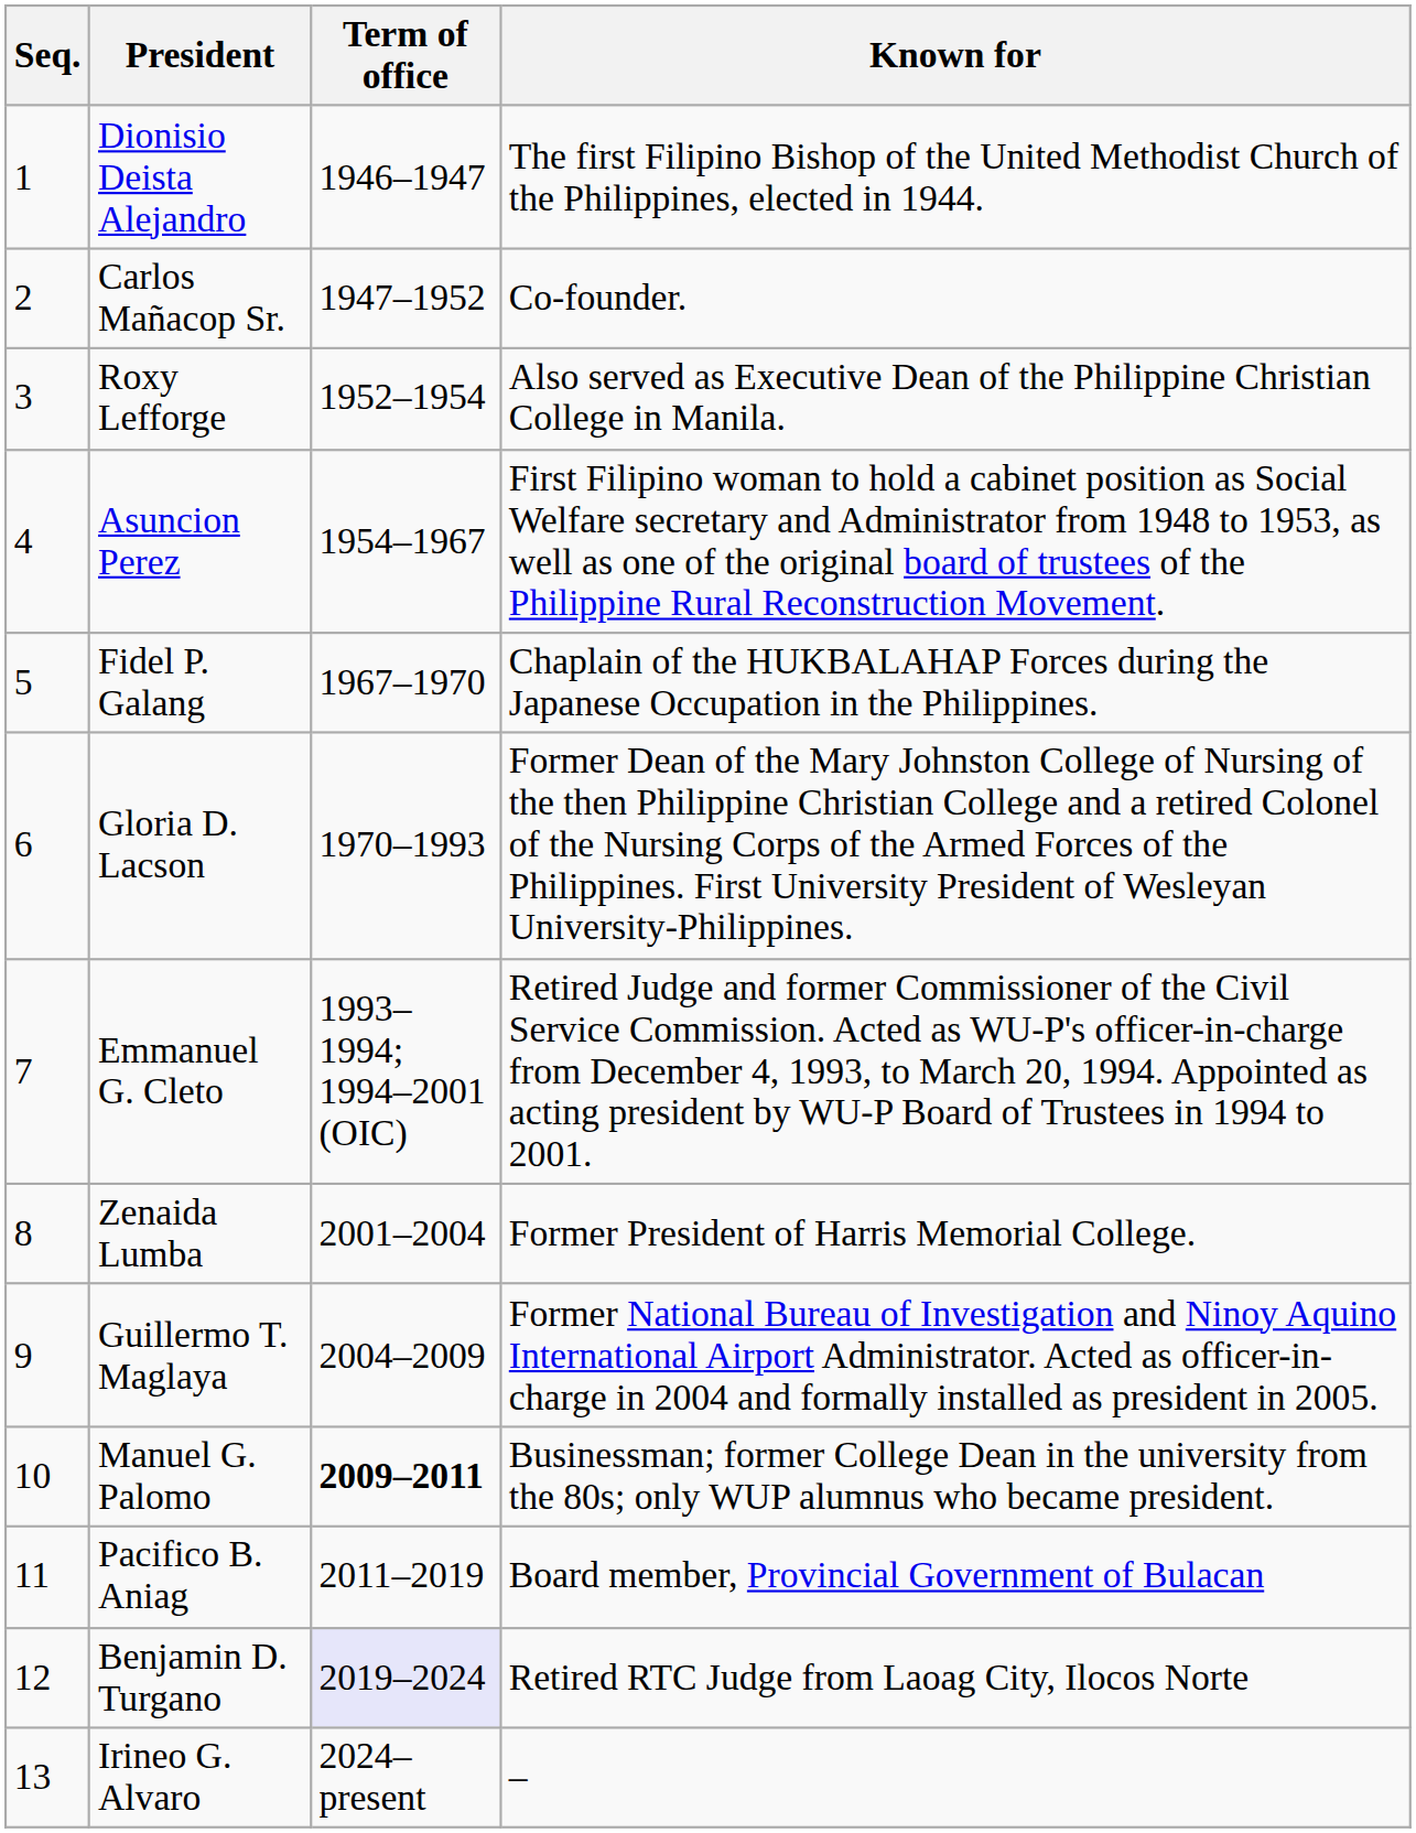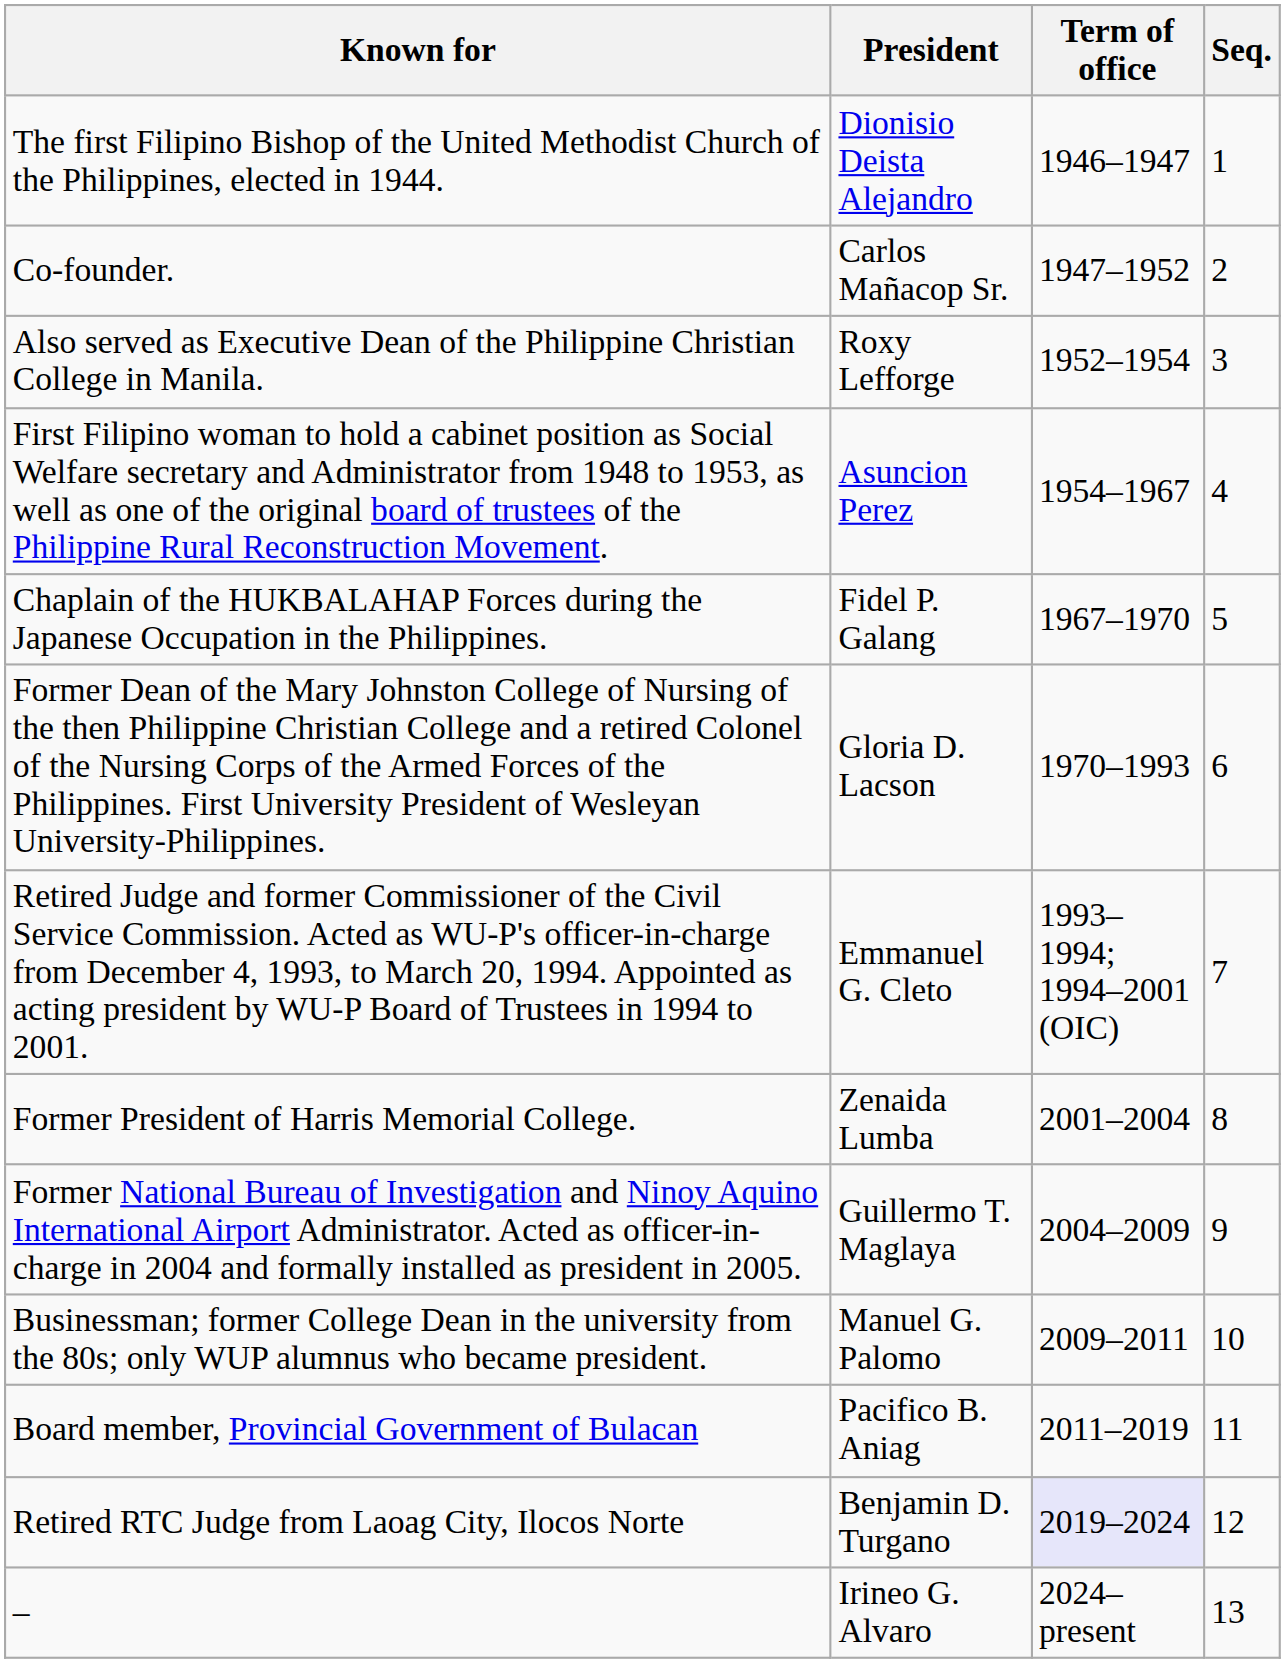 <table class="wikitable">
 <tr>
-<th>Seq.</th>
+<th>Known for</th>
 <th>President</th>
 <th>Term of office</th>
-<th>Known for</th>
+<th>Seq.</th>
 </tr>
 <tr>
-<td>1</td>
+<td>The first Filipino Bishop of the United Methodist Church of the Philippines, elected in 1944.</td>
 <td><a href='#'>Dionisio Deista Alejandro</a></td>
 <td>1946–1947</td>
-<td>The first Filipino Bishop of the United Methodist Church of the Philippines, elected in 1944.</td>
+<td>1</td>
 </tr>
 <tr>
-<td>2</td>
+<td>Co-founder.</td>
 <td>Carlos Mañacop Sr.</td>
 <td>1947–1952</td>
-<td>Co-founder.</td>
+<td>2</td>
 </tr>
 <tr>
-<td>3</td>
+<td>Also served as Executive Dean of the Philippine Christian College in Manila.</td>
 <td>Roxy Lefforge</td>
 <td>1952–1954</td>
-<td>Also served as Executive Dean of the Philippine Christian College in Manila.</td>
+<td>3</td>
 </tr>
 <tr>
-<td>4</td>
+<td>First Filipino woman to hold a cabinet position as Social Welfare secretary and Administrator from 1948 to 1953, as well as one of the original <a href='#'>board of trustees</a> of the <a href='#'>Philippine Rural Reconstruction Movement</a>.</td>
 <td><a href='#'>Asuncion Perez</a></td>
 <td>1954–1967</td>
-<td>First Filipino woman to hold a cabinet position as Social Welfare secretary and Administrator from 1948 to 1953, as well as one of the original <a href='#'>board of trustees</a> of the <a href='#'>Philippine Rural Reconstruction Movement</a>.</td>
+<td>4</td>
 </tr>
 <tr>
-<td>5</td>
+<td>Chaplain of the HUKBALAHAP Forces during the Japanese Occupation in the Philippines.</td>
 <td>Fidel P. Galang</td>
 <td>1967–1970</td>
-<td>Chaplain of the HUKBALAHAP Forces during the Japanese Occupation in the Philippines.</td>
+<td>5</td>
 </tr>
 <tr>
-<td>6</td>
+<td>Former Dean of the Mary Johnston College of Nursing of the then Philippine Christian College and a retired Colonel of the Nursing Corps of the Armed Forces of the Philippines. First University President of Wesleyan University-Philippines.</td>
 <td>Gloria D. Lacson</td>
 <td>1970–1993</td>
-<td>Former Dean of the Mary Johnston College of Nursing of the then Philippine Christian College and a retired Colonel of the Nursing Corps of the Armed Forces of the Philippines. First University President of Wesleyan University-Philippines.</td>
+<td>6</td>
 </tr>
 <tr>
-<td>7</td>
+<td>Retired Judge and former Commissioner of the Civil Service Commission. Acted as WU-P's officer-in-charge from December 4, 1993, to March 20, 1994. Appointed as acting president by WU-P Board of Trustees in 1994 to 2001.</td>
 <td>Emmanuel G. Cleto</td>
 <td>1993–1994; 1994–2001 (OIC)</td>
-<td>Retired Judge and former Commissioner of the Civil Service Commission. Acted as WU-P's officer-in-charge from December 4, 1993, to March 20, 1994. Appointed as acting president by WU-P Board of Trustees in 1994 to 2001.</td>
+<td>7</td>
 </tr>
 <tr>
-<td>8</td>
+<td>Former President of Harris Memorial College.</td>
 <td>Zenaida Lumba</td>
 <td>2001–2004</td>
-<td>Former President of Harris Memorial College.</td>
+<td>8</td>
 </tr>
 <tr>
-<td>9</td>
+<td>Former <a href='#'>National Bureau of Investigation</a> and <a href='#'>Ninoy Aquino International Airport</a> Administrator. Acted as officer-in-charge in 2004 and formally installed as president in 2005.</td>
 <td>Guillermo T. Maglaya</td>
 <td>2004–2009</td>
-<td>Former <a href='#'>National Bureau of Investigation</a> and <a href='#'>Ninoy Aquino International Airport</a> Administrator. Acted as officer-in-charge in 2004 and formally installed as president in 2005.</td>
+<td>9</td>
 </tr>
 <tr>
+<td>Businessman; former College Dean in the university from the 80s; only WUP alumnus who became president.</td>
+<td>Manuel G. Palomo</td>
+<td>2009–2011</td>
 <td>10</td>
-<td>Manuel G. Palomo</td>
-<td><strong>2009–2011</strong></td>
-<td>Businessman; former College Dean in the university from the 80s; only WUP alumnus who became president.</td>
 </tr>
 <tr>
-<td>11</td>
+<td>Board member, <a href='#'>Provincial Government of Bulacan</a></td>
 <td>Pacifico B. Aniag</td>
 <td>2011–2019</td>
-<td>Board member, <a href='#'>Provincial Government of Bulacan</a></td>
+<td>11</td>
 </tr>
 <tr>
-<td>12</td>
+<td>Retired RTC Judge from Laoag City, Ilocos Norte</td>
 <td>Benjamin D. Turgano</td>
 <td style="background: lavender;">2019–2024</td>
-<td>Retired RTC Judge from Laoag City, Ilocos Norte</td>
+<td>12</td>
 </tr>
 <tr>
-<td>13</td>
+<td>–</td>
 <td>Irineo G. Alvaro</td>
 <td>2024–present</td>
-<td>–</td>
+<td>13</td>
 </tr>
 </table>
